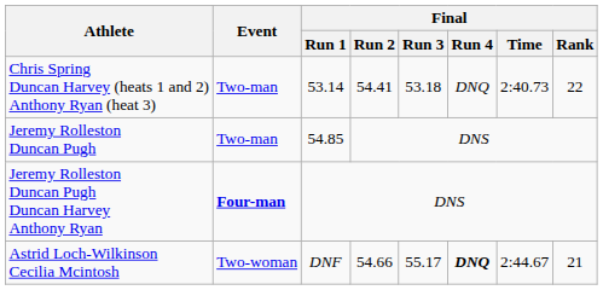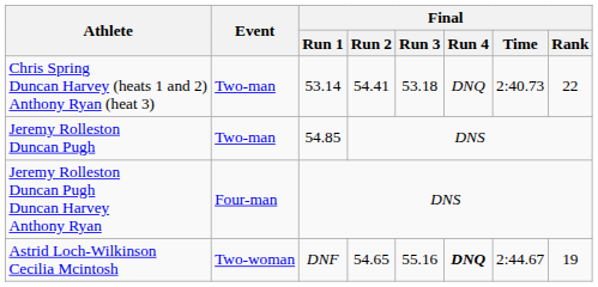 <table class="wikitable">
 <tr>
 <th rowspan="2">Athlete</th>
 <th rowspan="2">Event</th>
 <th colspan="6">Final</th>
 </tr>
 <tr>
 <th>Run 1</th>
 <th>Run 2</th>
 <th>Run 3</th>
 <th>Run 4</th>
 <th>Time</th>
 <th>Rank</th>
 </tr>
 <tr>
 <td><a href='#'>Chris Spring</a><br><a href='#'>Duncan Harvey</a> (heats 1 and 2)<br><a href='#'>Anthony Ryan</a> (heat 3)</td>
 <td><a href='#'>Two-man</a></td>
 <td align="center">53.14</td>
 <td align="center">54.41</td>
 <td align="center">53.18</td>
 <td align="center"><em>DNQ</em></td>
 <td align="center">2:40.73</td>
 <td align="center">22</td>
 </tr>
 <tr>
 <td><a href='#'>Jeremy Rolleston</a><br><a href='#'>Duncan Pugh</a></td>
 <td><a href='#'>Two-man</a></td>
 <td align="center">54.85</td>
 <td align="center" colspan=5><em>DNS</em></td>
 </tr>
 <tr>
 <td><a href='#'>Jeremy Rolleston</a><br><a href='#'>Duncan Pugh</a><br><a href='#'>Duncan Harvey</a><br><a href='#'>Anthony Ryan</a></td>
-<td><strong><a href='#'>Four-man</a></strong></td>
+<td><a href='#'>Four-man</a></td>
 <td align="center" colspan=6><em>DNS</em></td>
 </tr>
 <tr>
 <td><a href='#'>Astrid Loch-Wilkinson</a><br><a href='#'>Cecilia Mcintosh</a></td>
 <td><a href='#'>Two-woman</a></td>
 <td align="center"><em>DNF</em></td>
-<td align="center">54.66</td>
-<td align="center">55.17</td>
+<td align="center">54.65</td>
+<td align="center">55.16</td>
 <td align="center"><strong><em>DNQ</em></strong></td>
 <td align="center">2:44.67</td>
-<td align="center">21</td>
+<td align="center">19</td>
 </tr>
 </table>
